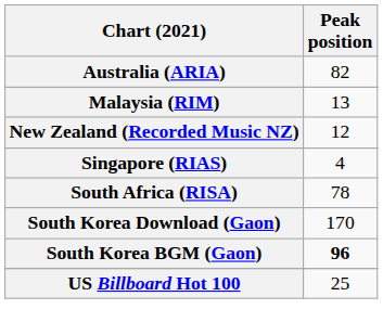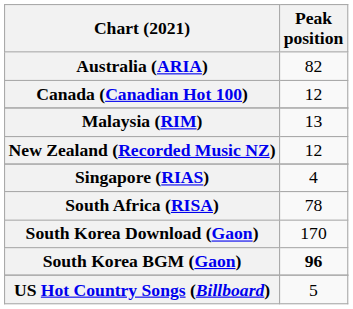 <table class="wikitable sortable plainrowheaders" style="text-align:center">
 <tr>
 <th scope="col">Chart (2021)</th>
 <th scope="col">Peak<br>position</th>
 </tr>
 <tr>
 <th scope="row">Australia (<a href='#'>ARIA</a>)</th>
 <td>82</td>
+</tr>
+<tr>
+<th scope="row">Canada (<a href='#'>Canadian Hot 100</a>)</th>
+<td>12</td>
 </tr>
 <tr>
 </tr>
 <tr>
 </tr>
 <tr>
 <th scope="row">Malaysia (<a href='#'>RIM</a>)</th>
 <td>13</td>
 </tr>
 <tr>
 <th scope="row">New Zealand (<a href='#'>Recorded Music NZ</a>)</th>
 <td>12</td>
 </tr>
 <tr>
 </tr>
 <tr>
 <th scope="row">Singapore (<a href='#'>RIAS</a>)</th>
 <td>4</td>
 </tr>
 <tr>
 <th scope="row">South Africa (<a href='#'>RISA</a>)</th>
 <td>78</td>
 </tr>
 <tr>
 <th scope="row">South Korea Download (<a href='#'>Gaon</a>)</th>
 <td>170</td>
 </tr>
 <tr>
 <th scope="row">South Korea BGM (<a href='#'>Gaon</a>)</th>
 <td><strong>96</strong></td>
 </tr>
 <tr>
 </tr>
 <tr>
-<th scope="row">US <a href='#'><em>Billboard</em> Hot 100</a></th>
-<td>25</td>
+<th scope="row">US <a href='#'>Hot Country Songs</a> (<em><a href='#'>Billboard</a></em>)</th>
+<td>5</td>
 </tr>
 </table>
